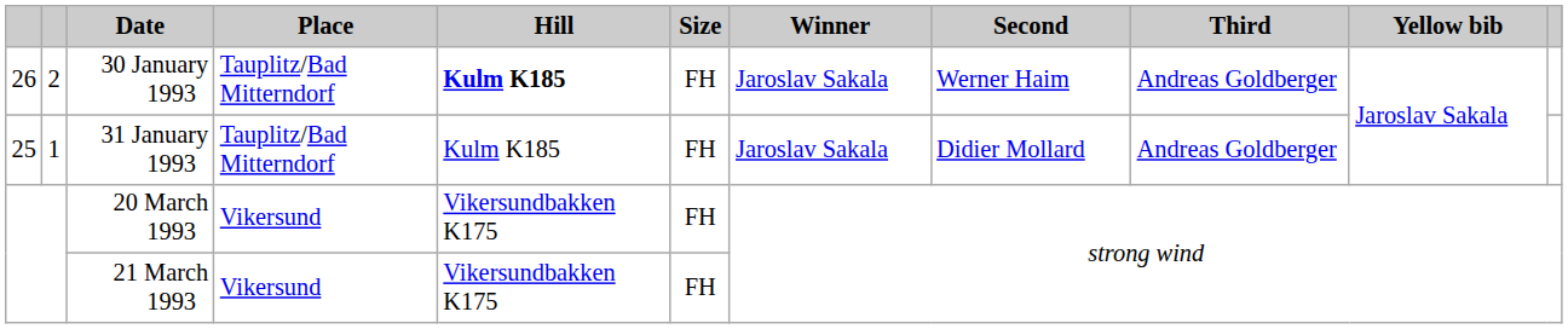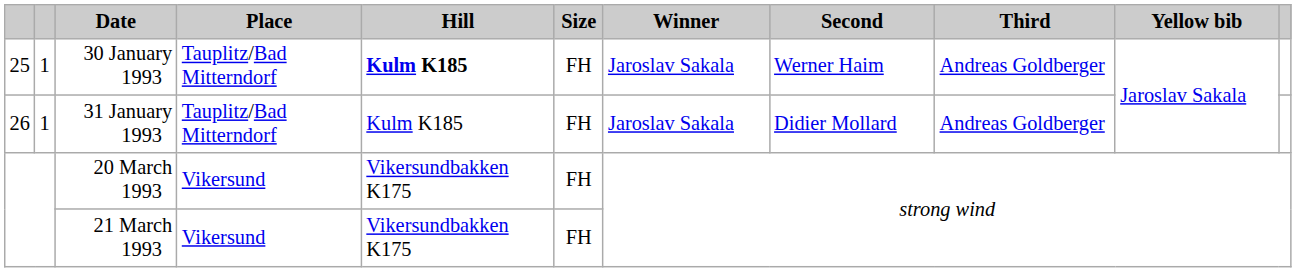 <table class="wikitable plainrowheaders" style="background:#fff; font-size:86%; line-height:16px; border:gray solid 1px; border-collapse:collapse;">
 <tr style="background:#ccc; text-align:center;">
 <th scope="col" style="background:#ccc; width=10 px;"></th>
 <th scope="col" style="background:#ccc; width=10 px;"></th>
 <th scope="col" style="background:#ccc; width:120px;">Date</th>
 <th scope="col" style="background:#ccc; width:180px;">Place</th>
 <th scope="col" style="background:#ccc; width:160px;">Hill</th>
 <th scope="col" style="background:#ccc; width:30px;">Size</th>
 <th scope="col" style="background:#ccc; width:185px;">Winner</th>
 <th scope="col" style="background:#ccc; width:185px;">Second</th>
 <th scope="col" style="background:#ccc; width:185px;">Third</th>
 <th scope="col" style="background:#ccc; width:180px;">Yellow bib</th>
 <th scope="col" style="background:#ccc; width:5px;"></th>
 </tr>
 <tr>
-<td align=center>26</td>
-<td align=center>2</td>
+<td align=center>25</td>
+<td align=center>1</td>
 <td align=right>30 January 1993  </td>
 <td> <a href='#'>Tauplitz</a>/<a href='#'>Bad Mitterndorf</a></td>
 <td><strong><a href='#'>Kulm</a> K185</strong></td>
 <td align=center>FH</td>
 <td> <a href='#'>Jaroslav Sakala</a></td>
 <td> <a href='#'>Werner Haim</a></td>
 <td> <a href='#'>Andreas Goldberger</a></td>
 <td rowspan=2> <a href='#'>Jaroslav Sakala</a></td>
 <td></td>
 </tr>
 <tr>
-<td align=center>25</td>
+<td align=center>26</td>
 <td align=center>1</td>
 <td align=right>31 January 1993  </td>
 <td> <a href='#'>Tauplitz</a>/<a href='#'>Bad Mitterndorf</a></td>
 <td><a href='#'>Kulm</a> K185</td>
 <td align=center>FH</td>
 <td> <a href='#'>Jaroslav Sakala</a></td>
 <td> <a href='#'>Didier Mollard</a></td>
 <td> <a href='#'>Andreas Goldberger</a></td>
 <td></td>
 </tr>
 <tr>
 <td rowspan=2 colspan=2></td>
 <td align=right>20 March 1993  </td>
 <td> <a href='#'>Vikersund</a></td>
 <td><a href='#'>Vikersundbakken</a> K175</td>
 <td align=center>FH</td>
 <td rowspan=2 colspan=5 align=center><em>strong wind</em></td>
 </tr>
 <tr>
 <td align=right>21 March 1993  </td>
 <td> <a href='#'>Vikersund</a></td>
 <td><a href='#'>Vikersundbakken</a> K175</td>
 <td align=center>FH</td>
 </tr>
 </table>
